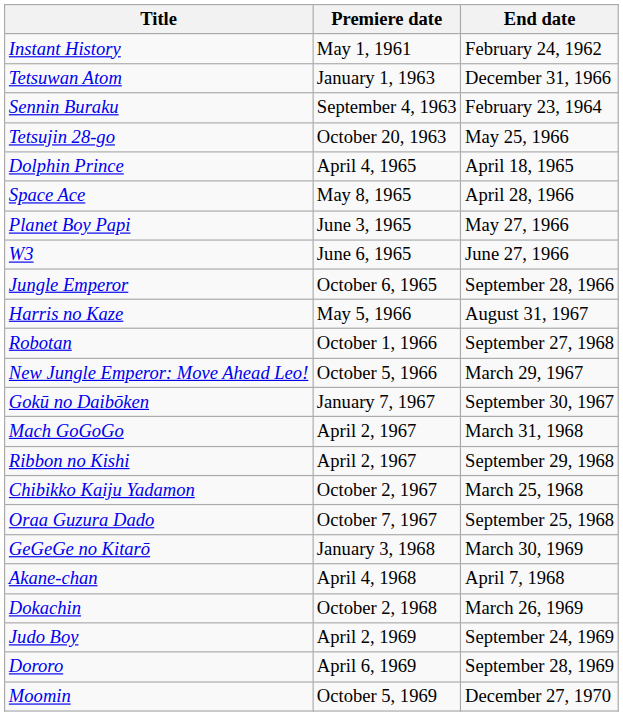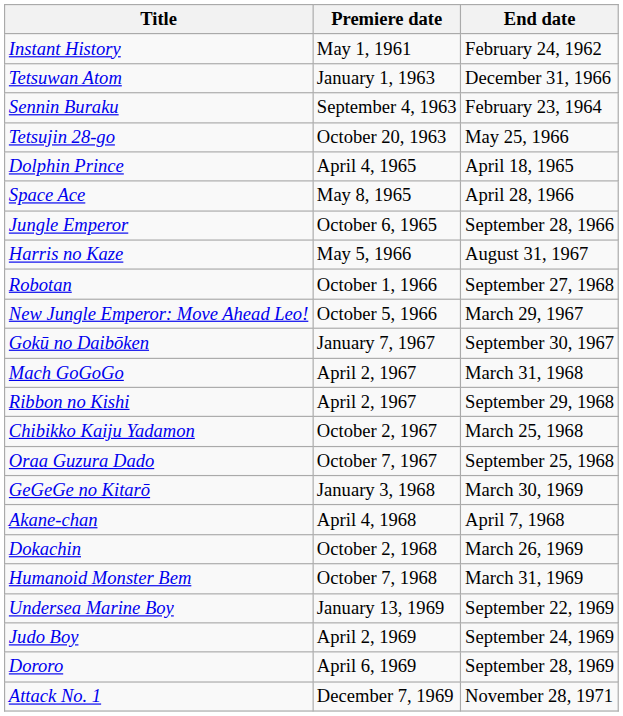 <table class="wikitable sortable">
 <tr>
 <th>Title</th>
 <th>Premiere date</th>
 <th>End date</th>
 </tr>
 <tr>
 <td><em><a href='#'>Instant History</a></em></td>
 <td>May 1, 1961</td>
 <td>February 24, 1962</td>
 </tr>
 <tr>
 <td><em><a href='#'>Tetsuwan Atom</a></em></td>
 <td>January 1, 1963</td>
 <td>December 31, 1966</td>
 </tr>
 <tr>
 <td><em><a href='#'>Sennin Buraku</a></em></td>
 <td>September 4, 1963</td>
 <td>February 23, 1964</td>
 </tr>
 <tr>
 <td><em><a href='#'>Tetsujin 28-go</a></em></td>
 <td>October 20, 1963</td>
 <td>May 25, 1966</td>
 </tr>
 <tr>
 <td><em><a href='#'>Dolphin Prince</a></em></td>
 <td>April 4, 1965</td>
 <td>April 18, 1965</td>
 </tr>
 <tr>
 <td><em><a href='#'>Space Ace</a></em></td>
 <td>May 8, 1965</td>
 <td>April 28, 1966</td>
-</tr>
-<tr>
-<td><em><a href='#'>Planet Boy Papi</a></em></td>
-<td>June 3, 1965</td>
-<td>May 27, 1966</td>
-</tr>
-<tr>
-<td><em><a href='#'>W3</a></em></td>
-<td>June 6, 1965</td>
-<td>June 27, 1966</td>
 </tr>
 <tr>
 <td><em><a href='#'>Jungle Emperor</a></em></td>
 <td>October 6, 1965</td>
 <td>September 28, 1966</td>
 </tr>
 <tr>
 <td><em><a href='#'>Harris no Kaze</a></em></td>
 <td>May 5, 1966</td>
 <td>August 31, 1967</td>
 </tr>
 <tr>
 <td><em><a href='#'>Robotan</a></em></td>
 <td>October 1, 1966</td>
 <td>September 27, 1968</td>
 </tr>
 <tr>
 <td><em><a href='#'>New Jungle Emperor: Move Ahead Leo!</a></em></td>
 <td>October 5, 1966</td>
 <td>March 29, 1967</td>
 </tr>
 <tr>
 <td><em><a href='#'>Gokū no Daibōken</a></em></td>
 <td>January 7, 1967</td>
 <td>September 30, 1967</td>
 </tr>
 <tr>
 <td><em><a href='#'>Mach GoGoGo</a></em></td>
 <td>April 2, 1967</td>
 <td>March 31, 1968</td>
 </tr>
 <tr>
 <td><em><a href='#'>Ribbon no Kishi</a></em></td>
 <td>April 2, 1967</td>
 <td>September 29, 1968</td>
 </tr>
 <tr>
 <td><em><a href='#'>Chibikko Kaiju Yadamon</a></em></td>
 <td>October 2, 1967</td>
 <td>March 25, 1968</td>
 </tr>
 <tr>
 <td><em><a href='#'>Oraa Guzura Dado</a></em></td>
 <td>October 7, 1967</td>
 <td>September 25, 1968</td>
 </tr>
 <tr>
 <td><em><a href='#'>GeGeGe no Kitarō</a></em></td>
 <td>January 3, 1968</td>
 <td>March 30, 1969</td>
 </tr>
 <tr>
 <td><em><a href='#'>Akane-chan</a></em></td>
 <td>April 4, 1968</td>
 <td>April 7, 1968</td>
 </tr>
 <tr>
 <td><em><a href='#'>Dokachin</a></em></td>
 <td>October 2, 1968</td>
 <td>March 26, 1969</td>
 </tr>
 <tr>
+<td><em><a href='#'>Humanoid Monster Bem</a></em></td>
+<td>October 7, 1968</td>
+<td>March 31, 1969</td>
+</tr>
+<tr>
+<td><em><a href='#'>Undersea Marine Boy</a></em></td>
+<td>January 13, 1969</td>
+<td>September 22, 1969</td>
+</tr>
+<tr>
 <td><em><a href='#'>Judo Boy</a></em></td>
 <td>April 2, 1969</td>
 <td>September 24, 1969</td>
 </tr>
 <tr>
 <td><em><a href='#'>Dororo</a></em></td>
 <td>April 6, 1969</td>
 <td>September 28, 1969</td>
 </tr>
 <tr>
-<td><em><a href='#'>Moomin</a></em></td>
-<td>October 5, 1969</td>
-<td>December 27, 1970</td>
+<td><em><a href='#'>Attack No. 1</a></em></td>
+<td>December 7, 1969</td>
+<td>November 28, 1971</td>
 </tr>
 </table>
